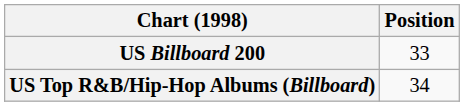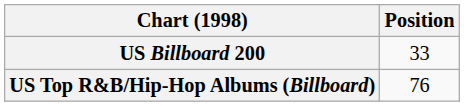 <table class="wikitable sortable plainrowheaders" style="text-align:center">
 <tr>
 <th scope="col">Chart (1998)</th>
 <th scope="col">Position</th>
 </tr>
 <tr>
 <th scope="row">US <em>Billboard</em> 200</th>
 <td>33</td>
 </tr>
 <tr>
 <th scope="row">US Top R&B/Hip-Hop Albums (<em>Billboard</em>)</th>
-<td>34</td>
+<td>76</td>
 </tr>
 </table>
